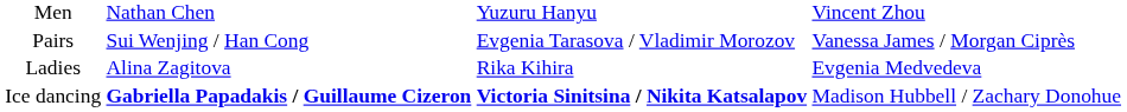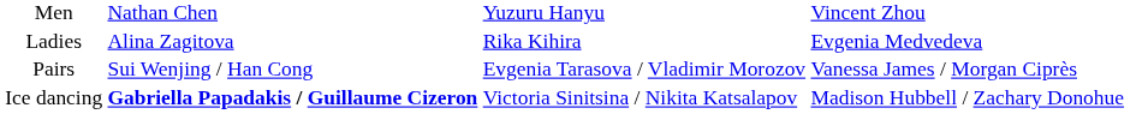 <table>
 <tr>
 <td align=center>Men</td>
 <td> <a href='#'>Nathan Chen</a></td>
 <td> <a href='#'>Yuzuru Hanyu</a></td>
 <td> <a href='#'>Vincent Zhou</a></td>
 </tr>
 <tr>
+<td align=center>Ladies</td>
+<td> <a href='#'>Alina Zagitova</a></td>
+<td> <a href='#'>Rika Kihira</a></td>
+<td> <a href='#'>Evgenia Medvedeva</a></td>
+</tr>
+<tr>
 <td align=center>Pairs</td>
 <td> <a href='#'>Sui Wenjing</a> / <a href='#'>Han Cong</a></td>
 <td> <a href='#'>Evgenia Tarasova</a> / <a href='#'>Vladimir Morozov</a></td>
 <td> <a href='#'>Vanessa James</a> / <a href='#'>Morgan Ciprès</a></td>
 </tr>
 <tr>
-<td align=center>Ladies</td>
-<td> <a href='#'>Alina Zagitova</a></td>
-<td> <a href='#'>Rika Kihira</a></td>
-<td> <a href='#'>Evgenia Medvedeva</a></td>
-</tr>
-<tr>
 <td align=center>Ice dancing</td>
 <td><strong> <a href='#'>Gabriella Papadakis</a> / <a href='#'>Guillaume Cizeron</a></strong></td>
-<td><strong> <a href='#'>Victoria Sinitsina</a> / <a href='#'>Nikita Katsalapov</a></strong></td>
+<td> <a href='#'>Victoria Sinitsina</a> / <a href='#'>Nikita Katsalapov</a></td>
 <td> <a href='#'>Madison Hubbell</a> / <a href='#'>Zachary Donohue</a></td>
 </tr>
 </table>
